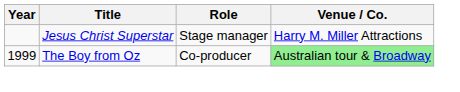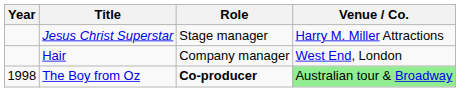 <table class="wikitable">
 <tr>
 <th>Year</th>
 <th>Title</th>
 <th>Role</th>
 <th>Venue / Co.</th>
 </tr>
 <tr>
 <td></td>
 <td><em><a href='#'>Jesus Christ Superstar</a></em></td>
 <td>Stage manager</td>
 <td><a href='#'>Harry M. Miller</a> Attractions</td>
 </tr>
 <tr>
-<td>1999</td>
+<td></td>
+<td><em><a href='#'></em>Hair<em></a></td>
+<td>Company manager</td>
+<td><a href='#'>West End</a>, London</td>
+</tr>
+<tr>
+<td>1998</td>
 <td></em><a href='#'>The Boy from Oz</a><em></td>
-<td>Co-producer</td>
+<td><strong>Co-producer</strong></td>
 <td style="background: lightgreen;">Australian tour & <a href='#'>Broadway</a></td>
 </tr>
 </table>
